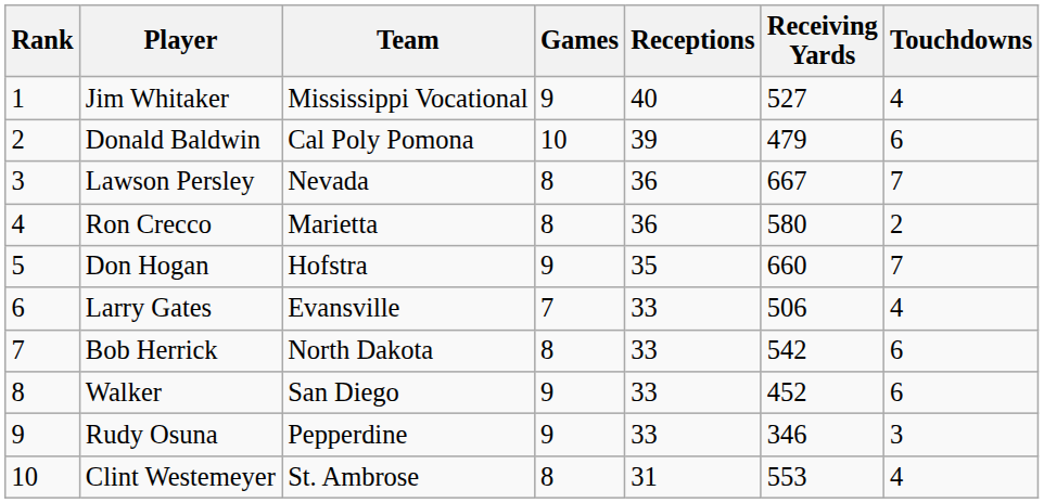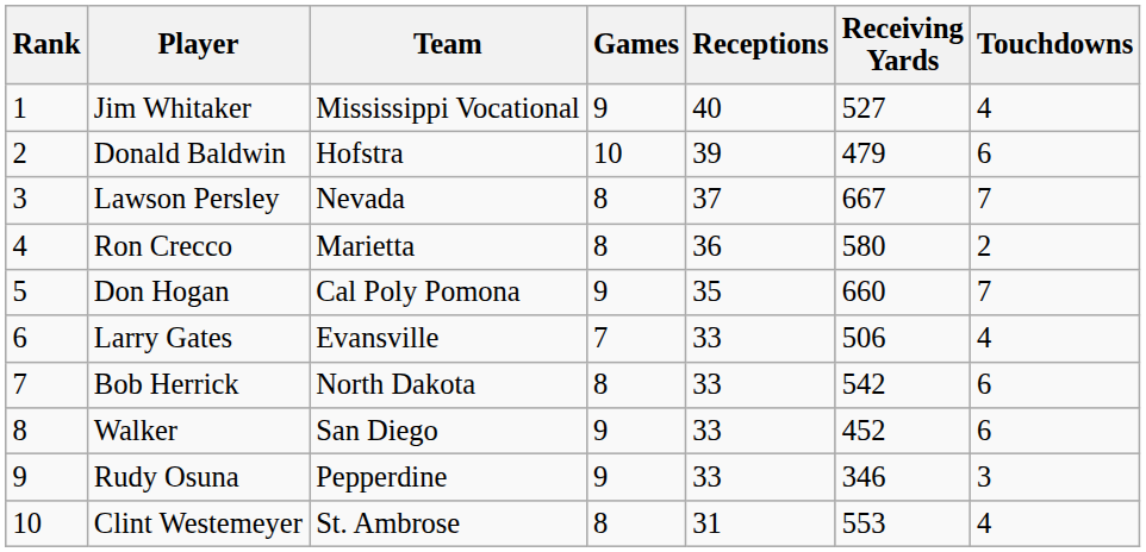 <table class="wikitable sortable">
 <tr>
 <th>Rank</th>
 <th>Player</th>
 <th>Team</th>
 <th>Games</th>
 <th>Receptions</th>
 <th>Receiving<br>Yards</th>
 <th>Touchdowns</th>
 </tr>
 <tr>
 <td>1</td>
 <td>Jim Whitaker</td>
 <td>Mississippi Vocational</td>
 <td>9</td>
 <td>40</td>
 <td>527</td>
 <td>4</td>
 </tr>
 <tr>
 <td>2</td>
 <td>Donald Baldwin</td>
-<td>Cal Poly Pomona</td>
+<td>Hofstra</td>
 <td>10</td>
 <td>39</td>
 <td>479</td>
 <td>6</td>
 </tr>
 <tr>
 <td>3</td>
 <td>Lawson Persley</td>
 <td>Nevada</td>
 <td>8</td>
-<td>36</td>
+<td>37</td>
 <td>667</td>
 <td>7</td>
 </tr>
 <tr>
 <td>4</td>
 <td>Ron Crecco</td>
 <td>Marietta</td>
 <td>8</td>
 <td>36</td>
 <td>580</td>
 <td>2</td>
 </tr>
 <tr>
 <td>5</td>
 <td>Don Hogan</td>
-<td>Hofstra</td>
+<td>Cal Poly Pomona</td>
 <td>9</td>
 <td>35</td>
 <td>660</td>
 <td>7</td>
 </tr>
 <tr>
 <td>6</td>
 <td>Larry Gates</td>
 <td>Evansville</td>
 <td>7</td>
 <td>33</td>
 <td>506</td>
 <td>4</td>
 </tr>
 <tr>
 <td>7</td>
 <td>Bob Herrick</td>
 <td>North Dakota</td>
 <td>8</td>
 <td>33</td>
 <td>542</td>
 <td>6</td>
 </tr>
 <tr>
 <td>8</td>
 <td>Walker</td>
 <td>San Diego</td>
 <td>9</td>
 <td>33</td>
 <td>452</td>
 <td>6</td>
 </tr>
 <tr>
 <td>9</td>
 <td>Rudy Osuna</td>
 <td>Pepperdine</td>
 <td>9</td>
 <td>33</td>
 <td>346</td>
 <td>3</td>
 </tr>
 <tr>
 <td>10</td>
 <td>Clint Westemeyer</td>
 <td>St. Ambrose</td>
 <td>8</td>
 <td>31</td>
 <td>553</td>
 <td>4</td>
 </tr>
 </table>
